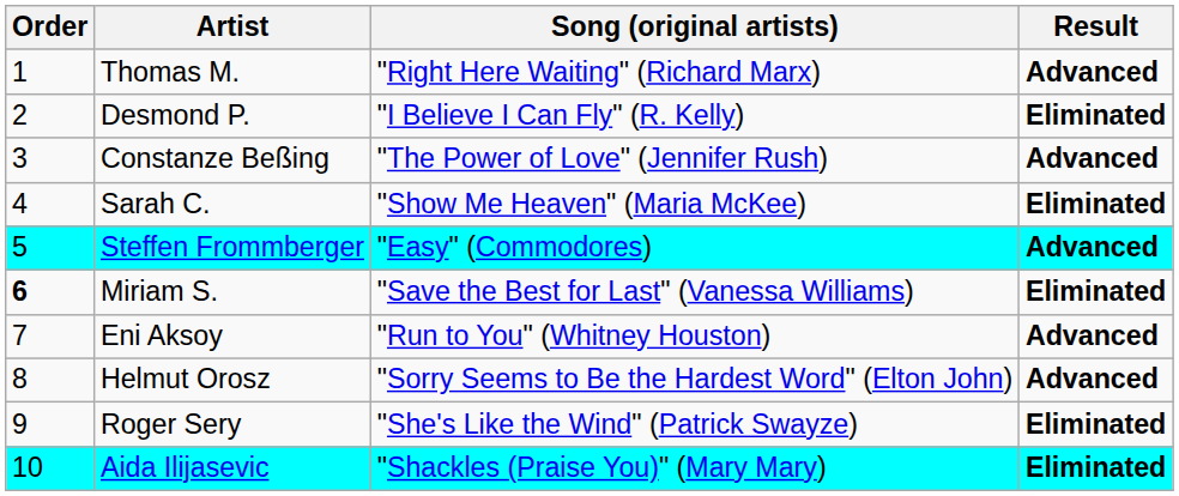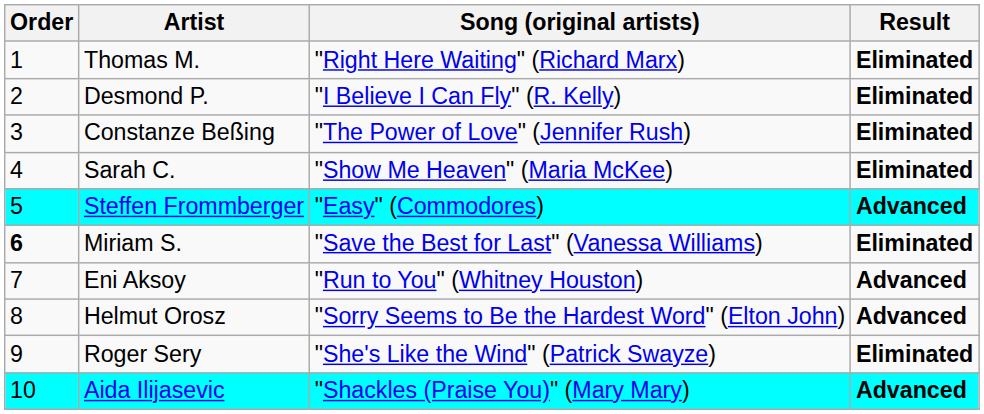 <table class=wikitable>
 <tr>
 <th>Order</th>
 <th>Artist</th>
 <th>Song (original artists)</th>
 <th>Result</th>
 </tr>
 <tr>
 <td>1</td>
 <td>Thomas M.</td>
 <td>"<a href='#'>Right Here Waiting</a>" (<a href='#'>Richard Marx</a>)</td>
-<td><strong>Advanced</strong></td>
+<td><strong>Eliminated</strong></td>
 </tr>
 <tr>
 <td>2</td>
 <td>Desmond P.</td>
 <td>"<a href='#'>I Believe I Can Fly</a>" (<a href='#'>R. Kelly</a>)</td>
 <td><strong>Eliminated</strong></td>
 </tr>
 <tr>
 <td>3</td>
 <td>Constanze Beßing</td>
 <td>"<a href='#'>The Power of Love</a>" (<a href='#'>Jennifer Rush</a>)</td>
-<td><strong>Advanced</strong></td>
+<td><strong>Eliminated</strong></td>
 </tr>
 <tr>
 <td>4</td>
 <td>Sarah C.</td>
 <td>"<a href='#'>Show Me Heaven</a>" (<a href='#'>Maria McKee</a>)</td>
 <td><strong>Eliminated</strong></td>
 </tr>
 <tr style="background:cyan;">
 <td>5</td>
 <td><a href='#'>Steffen Frommberger</a></td>
 <td>"<a href='#'>Easy</a>" (<a href='#'>Commodores</a>)</td>
 <td><strong>Advanced</strong></td>
 </tr>
 <tr>
 <td><strong>6</strong></td>
 <td>Miriam S.</td>
 <td>"<a href='#'>Save the Best for Last</a>" (<a href='#'>Vanessa Williams</a>)</td>
 <td><strong>Eliminated</strong></td>
 </tr>
 <tr>
 <td>7</td>
 <td>Eni Aksoy</td>
 <td>"<a href='#'>Run to You</a>" (<a href='#'>Whitney Houston</a>)</td>
 <td><strong>Advanced</strong></td>
 </tr>
 <tr>
 <td>8</td>
 <td>Helmut Orosz</td>
 <td>"<a href='#'>Sorry Seems to Be the Hardest Word</a>" (<a href='#'>Elton John</a>)</td>
 <td><strong>Advanced</strong></td>
 </tr>
 <tr>
 <td>9</td>
 <td>Roger Sery</td>
 <td>"<a href='#'>She's Like the Wind</a>" (<a href='#'>Patrick Swayze</a>)</td>
 <td><strong>Eliminated</strong></td>
 </tr>
 <tr style="background:cyan;">
 <td>10</td>
 <td><a href='#'>Aida Ilijasevic</a></td>
 <td>"<a href='#'>Shackles (Praise You)</a>" (<a href='#'>Mary Mary</a>)</td>
-<td><strong>Eliminated</strong></td>
+<td><strong>Advanced</strong></td>
 </tr>
 </table>
